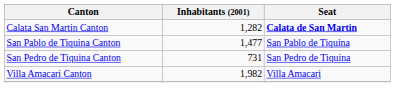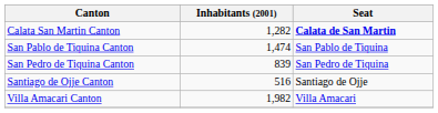 <table class="wikitable" border="1" style="width:40%;" border="1">
 <tr bgcolor=silver>
 <th><strong>Canton</strong></th>
 <th><strong>Inhabitants <small>(2001)</small></strong></th>
 <th><strong>Seat</strong></th>
 </tr>
 <tr>
 <td><a href='#'>Calata San Martin Canton</a></td>
 <td align="right">1,282</td>
 <td><strong><a href='#'>Calata de San Martin</a></strong></td>
 </tr>
 <tr>
 <td><a href='#'>San Pablo de Tiquina Canton</a></td>
-<td align="right">1,477</td>
+<td align="right">1,474</td>
 <td><a href='#'>San Pablo de Tiquina</a></td>
 </tr>
 <tr>
 <td><a href='#'>San Pedro de Tiquina Canton</a></td>
-<td align="right">731</td>
+<td align="right">839</td>
 <td><a href='#'>San Pedro de Tiquina</a></td>
+</tr>
+<tr>
+<td><a href='#'>Santiago de Ojje Canton</a></td>
+<td align="right">516</td>
+<td>Santiago de Ojje</td>
 </tr>
 <tr>
 <td><a href='#'>Villa Amacari Canton</a></td>
 <td align="right">1,982</td>
 <td><a href='#'>Villa Amacari</a></td>
 </tr>
 <tr>
 </tr>
 </table>
